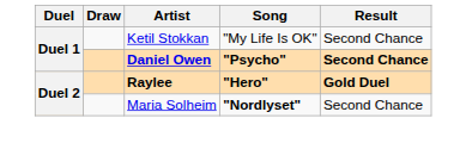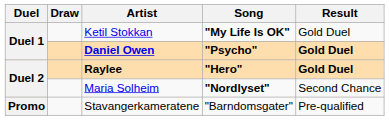 <table class="sortable wikitable" style="margin: 1em auto 1em auto;">
 <tr>
 <th scope="col">Duel</th>
 <th scope="col">Draw</th>
 <th scope="col">Artist</th>
 <th scope="col">Song</th>
 <th scope="col">Result</th>
 </tr>
 <tr>
 <th scope="row" rowspan="2">Duel 1</th>
 <td></td>
 <td><a href='#'>Ketil Stokkan</a></td>
-<td>"My Life Is OK"</td>
-<td>Second Chance</td>
+<td><strong>"My Life Is OK"</strong></td>
+<td>Gold Duel</td>
 </tr>
 <tr style="background: navajowhite; font-weight: bold;">
 <td></td>
 <td><a href='#'>Daniel Owen</a></td>
 <td>"Psycho"</td>
-<td>Second Chance</td>
+<td>Gold Duel</td>
 </tr>
 <tr style="background: navajowhite; font-weight: bold;">
 <th scope="row" rowspan="2">Duel 2</th>
 <td></td>
 <td>Raylee</td>
 <td>"Hero"</td>
 <td>Gold Duel</td>
 </tr>
 <tr>
 <td></td>
 <td><a href='#'>Maria Solheim</a></td>
 <td><strong>"Nordlyset"</strong></td>
 <td>Second Chance</td>
 </tr>
+<tr>
+<th scope="row">Promo</th>
+<td></td>
+<td>Stavangerkameratene</td>
+<td>"Barndomsgater"</td>
+<td>Pre-qualified</td>
+</tr>
 </table>
